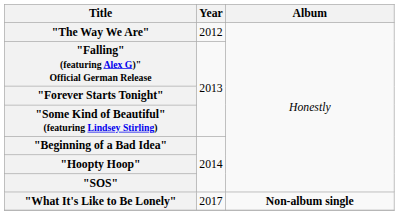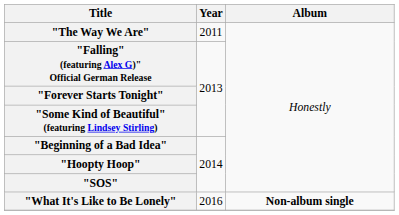 <table class="wikitable plainrowheaders" style=text-align:center;>
 <tr>
 <th scope="col" style="width:16em;">Title</th>
 <th scope="col">Year</th>
 <th scope="col" style="width:14em;">Album</th>
 </tr>
 <tr>
 <th scope="row">"The Way We Are"</th>
-<td rowspan="1" style="text-align:center;">2012</td>
+<td rowspan="1" style="text-align:center;">2011</td>
 <td rowspan="7" style="text-align:center"><em>Honestly</em></td>
 </tr>
 <tr>
 <th scope="row">"Falling"<br><small>(featuring <a href='#'>Alex G</a>)"<br>Official German Release</small></th>
 <td rowspan="3" style="text-align:center;">2013</td>
 </tr>
 <tr>
 <th scope="row">"Forever Starts Tonight"</th>
 </tr>
 <tr>
 <th scope="row">"Some Kind of Beautiful"<br><small>(featuring <a href='#'>Lindsey Stirling</a>)</small></th>
 </tr>
 <tr>
 <th scope="row">"Beginning of a Bad Idea"</th>
 <td rowspan="3" style="text-align:center;">2014</td>
 </tr>
 <tr>
 <th scope="row">"Hoopty Hoop"</th>
 </tr>
 <tr>
 <th scope="row">"SOS"</th>
 </tr>
 <tr>
 <th scope="row">"What It's Like to Be Lonely"</th>
-<td style="text-align:center;">2017</td>
+<td style="text-align:center;">2016</td>
 <td style="text-align:center"><strong>Non-album single</strong></td>
 </tr>
 <tr>
 </tr>
 </table>
